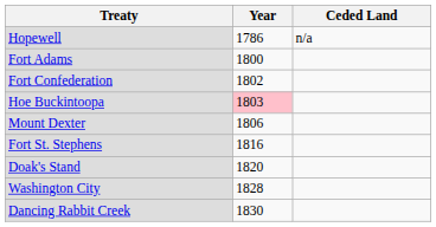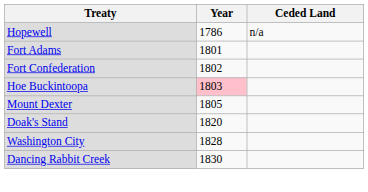 <table class="wikitable"  ! width=500 align=center>
 <tr>
 <th>Treaty</th>
 <th>Year</th>
 <th>Ceded Land</th>
 </tr>
 <tr>
 <td style="background:#DDDDDD"><a href='#'>Hopewell</a></td>
 <td>1786</td>
 <td>n/a</td>
 </tr>
 <tr>
 <td style="background:#DDDDDD"><a href='#'>Fort Adams</a></td>
-<td>1800</td>
+<td>1801</td>
 <td></td>
 </tr>
 <tr>
 <td style="background:#DDDDDD"><a href='#'>Fort Confederation</a></td>
 <td>1802</td>
 <td></td>
 </tr>
 <tr>
 <td style="background:#DDDDDD"><a href='#'>Hoe Buckintoopa</a></td>
 <td style="background: pink;">1803</td>
 <td></td>
 </tr>
 <tr>
 <td style="background:#DDDDDD"><a href='#'>Mount Dexter</a></td>
-<td>1806</td>
-<td></td>
-</tr>
-<tr>
-<td style="background:#DDDDDD"><a href='#'>Fort St. Stephens</a></td>
-<td>1816</td>
+<td>1805</td>
 <td></td>
 </tr>
 <tr>
 <td style="background:#DDDDDD"><a href='#'>Doak's Stand</a></td>
 <td>1820</td>
 <td></td>
 </tr>
 <tr>
 <td style="background:#DDDDDD"><a href='#'>Washington City</a></td>
 <td>1828</td>
 <td></td>
 </tr>
 <tr>
 <td style="background:#DDDDDD"><a href='#'>Dancing Rabbit Creek</a></td>
 <td>1830</td>
 <td></td>
 </tr>
 </table>
